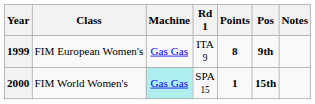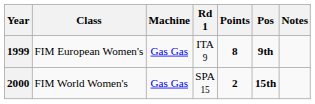 <table class="wikitable" style="font-size: 85%; text-align:center">
 <tr valign="top">
 <th valign="middle">Year</th>
 <th valign="middle">Class</th>
 <th valign="middle">Machine</th>
 <th>Rd<br>1</th>
 <th valign="middle">Points</th>
 <th valign="middle">Pos</th>
 <th valign="middle">Notes</th>
 </tr>
 <tr>
 <th>1999</th>
 <td align="left">FIM European Women's</td>
 <td><a href='#'>Gas Gas</a></td>
 <td>ITA<br><small>9</small></td>
 <td><strong>8</strong></td>
 <td><strong> 9th</strong></td>
 <td></td>
 </tr>
 <tr>
 <th>2000</th>
 <td align="left">FIM World Women's</td>
-<td style="background: paleturquoise;"><a href='#'>Gas Gas</a></td>
+<td><a href='#'>Gas Gas</a></td>
 <td>SPA<br><small>15</small></td>
-<td><strong>1</strong></td>
+<td><strong>2</strong></td>
 <td><strong>15th</strong></td>
 <td></td>
 </tr>
 </table>
